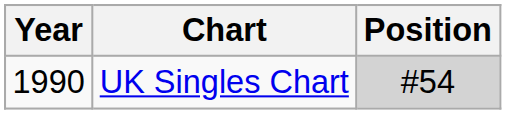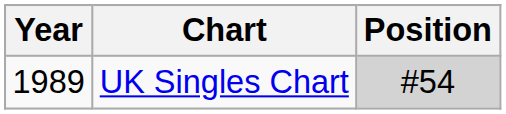 <table class="wikitable">
 <tr>
 <th align="left">Year</th>
 <th align="left">Chart</th>
 <th align="left">Position</th>
 </tr>
 <tr>
-<td align="left">1990</td>
+<td align="left">1989</td>
 <td align="left"><a href='#'>UK Singles Chart</a></td>
 <td align="center" style="background: lightgrey;">#54</td>
 </tr>
 </table>
